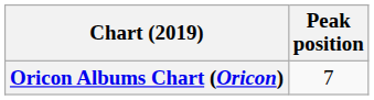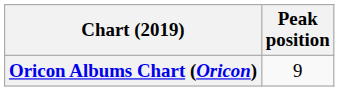 <table class="wikitable plainrowheaders" style="text-align:center">
 <tr>
 <th scope="col">Chart (2019)</th>
 <th scope="col">Peak<br>position</th>
 </tr>
 <tr>
 <th scope="row"><a href='#'>Oricon Albums Chart</a> (<em><a href='#'>Oricon</a></em>)</th>
-<td>7</td>
+<td>9</td>
 </tr>
 </table>
